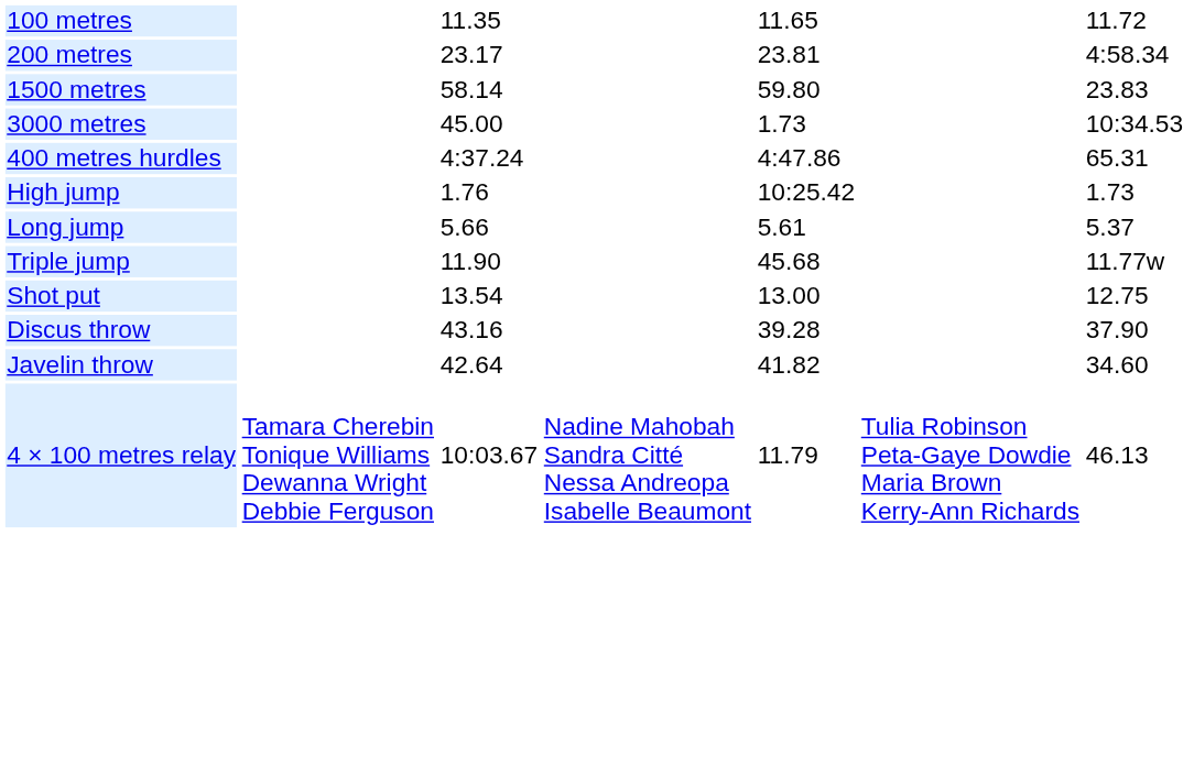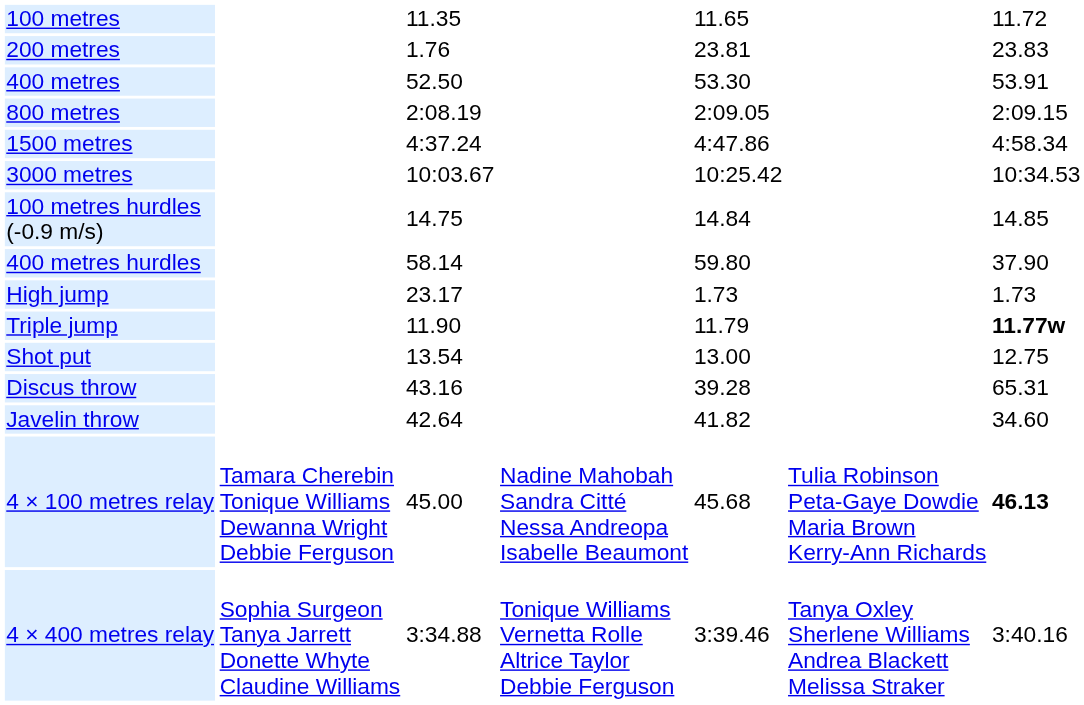 <table>
 <tr>
 <td bgcolor = DDEEFF><a href='#'>100 metres</a></td>
 <td></td>
 <td>11.35</td>
 <td></td>
 <td>11.65</td>
 <td></td>
 <td>11.72</td>
 </tr>
 <tr>
 <td bgcolor = DDEEFF><a href='#'>200 metres</a></td>
 <td></td>
-<td>23.17</td>
+<td>1.76</td>
 <td></td>
 <td>23.81</td>
+<td></td>
+<td>23.83</td>
+</tr>
+<tr>
+<td bgcolor = DDEEFF><a href='#'>400 metres</a></td>
+<td></td>
+<td>52.50</td>
+<td></td>
+<td>53.30</td>
+<td></td>
+<td>53.91</td>
+</tr>
+<tr>
+<td bgcolor = DDEEFF><a href='#'>800 metres</a></td>
+<td></td>
+<td>2:08.19</td>
+<td></td>
+<td>2:09.05</td>
+<td></td>
+<td>2:09.15</td>
+</tr>
+<tr>
+<td bgcolor = DDEEFF><a href='#'>1500 metres</a></td>
+<td></td>
+<td>4:37.24</td>
+<td></td>
+<td>4:47.86</td>
 <td></td>
 <td>4:58.34</td>
 </tr>
 <tr>
-<td bgcolor = DDEEFF><a href='#'>1500 metres</a></td>
+<td bgcolor = DDEEFF><a href='#'>3000 metres</a></td>
+<td></td>
+<td>10:03.67</td>
+<td></td>
+<td>10:25.42</td>
+<td></td>
+<td>10:34.53</td>
+</tr>
+<tr>
+<td bgcolor = DDEEFF><a href='#'>100 metres hurdles</a> <br> (-0.9 m/s)</td>
+<td></td>
+<td>14.75</td>
+<td></td>
+<td>14.84</td>
+<td></td>
+<td>14.85</td>
+</tr>
+<tr>
+<td bgcolor = DDEEFF><a href='#'>400 metres hurdles</a></td>
 <td></td>
 <td>58.14</td>
 <td></td>
 <td>59.80</td>
 <td></td>
-<td>23.83</td>
-</tr>
-<tr>
-<td bgcolor = DDEEFF><a href='#'>3000 metres</a></td>
-<td></td>
-<td>45.00</td>
-<td></td>
-<td>1.73</td>
-<td></td>
-<td>10:34.53</td>
-</tr>
-<tr>
-<td bgcolor = DDEEFF><a href='#'>400 metres hurdles</a></td>
-<td></td>
-<td>4:37.24</td>
-<td></td>
-<td>4:47.86</td>
-<td></td>
-<td>65.31</td>
+<td>37.90</td>
 </tr>
 <tr>
 <td bgcolor = DDEEFF><a href='#'>High jump</a></td>
 <td></td>
-<td>1.76</td>
-<td></td>
-<td>10:25.42</td>
+<td>23.17</td>
 <td></td>
 <td>1.73</td>
-</tr>
-<tr>
-<td bgcolor = DDEEFF><a href='#'>Long jump</a></td>
 <td></td>
-<td>5.66</td>
-<td></td>
-<td>5.61</td>
-<td></td>
-<td>5.37</td>
+<td>1.73</td>
 </tr>
 <tr>
 <td bgcolor = DDEEFF><a href='#'>Triple jump</a></td>
 <td></td>
 <td>11.90</td>
 <td></td>
-<td>45.68</td>
+<td>11.79</td>
 <td></td>
-<td>11.77w</td>
+<td><strong>11.77w</strong></td>
 </tr>
 <tr>
 <td bgcolor = DDEEFF><a href='#'>Shot put</a></td>
 <td></td>
 <td>13.54</td>
 <td></td>
 <td>13.00</td>
 <td></td>
 <td>12.75</td>
 </tr>
 <tr>
 <td bgcolor = DDEEFF><a href='#'>Discus throw</a></td>
 <td></td>
 <td>43.16</td>
 <td></td>
 <td>39.28</td>
 <td></td>
-<td>37.90</td>
+<td>65.31</td>
 </tr>
 <tr>
 <td bgcolor = DDEEFF><a href='#'>Javelin throw</a></td>
 <td></td>
 <td>42.64</td>
 <td></td>
 <td>41.82</td>
 <td></td>
 <td>34.60</td>
 </tr>
 <tr>
 <td bgcolor = DDEEFF><a href='#'>4 × 100 metres relay</a></td>
 <td>  <br> <a href='#'>Tamara Cherebin</a> <br> <a href='#'>Tonique Williams</a> <br> <a href='#'>Dewanna Wright</a> <br> <a href='#'>Debbie Ferguson</a></td>
-<td>10:03.67</td>
+<td>45.00</td>
 <td>  <br> <a href='#'>Nadine Mahobah</a> <br> <a href='#'>Sandra Citté</a> <br> <a href='#'>Nessa Andreopa</a> <br> <a href='#'>Isabelle Beaumont</a></td>
-<td>11.79</td>
+<td>45.68</td>
 <td> <br> <a href='#'>Tulia Robinson</a> <br> <a href='#'>Peta-Gaye Dowdie</a> <br> <a href='#'>Maria Brown</a> <br> <a href='#'>Kerry-Ann Richards</a></td>
-<td>46.13</td>
+<td><strong>46.13</strong></td>
+</tr>
+<tr>
+<td bgcolor = DDEEFF><a href='#'>4 × 400 metres relay</a></td>
+<td> <br> <a href='#'>Sophia Surgeon</a> <br> <a href='#'>Tanya Jarrett</a> <br> <a href='#'>Donette Whyte</a> <br> <a href='#'>Claudine Williams</a></td>
+<td>3:34.88</td>
+<td> <br> <a href='#'>Tonique Williams</a> <br> <a href='#'>Vernetta Rolle</a> <br> <a href='#'>Altrice Taylor</a> <br> <a href='#'>Debbie Ferguson</a></td>
+<td>3:39.46</td>
+<td> <br> <a href='#'>Tanya Oxley</a> <br> <a href='#'>Sherlene Williams</a> <br> <a href='#'>Andrea Blackett</a> <br> <a href='#'>Melissa Straker</a></td>
+<td>3:40.16</td>
 </tr>
 </table>
